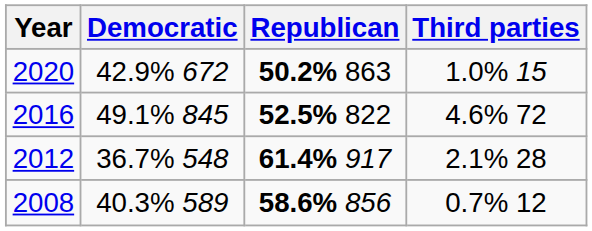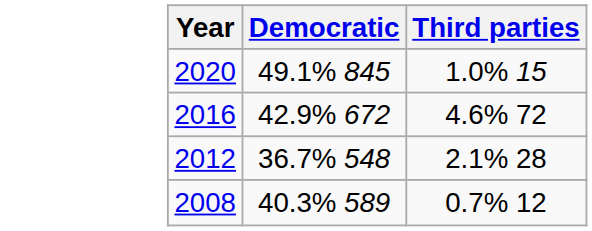 <table class="wikitable" style="float:right; margin:1em; font-size:95%;">
 <tr>
 <th>Year</th>
 <th><a href='#'>Democratic</a></th>
-<th><a href='#'>Republican</a></th>
 <th><a href='#'>Third parties</a></th>
 </tr>
 <tr>
 <td align="center" ><a href='#'>2020</a></td>
-<td align="center" >42.9% <em>672</em></td>
-<td align="center" ><strong>50.2%</strong> 863</td>
+<td align="center" >49.1% <em>845</em></td>
 <td align="center" >1.0% <em>15</em></td>
 </tr>
 <tr>
 <td align="center" ><a href='#'>2016</a></td>
-<td align="center" >49.1% <em>845</em></td>
-<td align="center" ><strong>52.5%</strong> 822</td>
+<td align="center" >42.9% <em>672</em></td>
 <td align="center" >4.6% 72</td>
 </tr>
 <tr>
 <td align="center" ><a href='#'>2012</a></td>
 <td align="center" >36.7% <em>548</em></td>
-<td align="center" ><strong>61.4%</strong> <em>917</em></td>
 <td align="center" >2.1% 28</td>
 </tr>
 <tr>
 <td align="center" ><a href='#'>2008</a></td>
 <td align="center" >40.3% <em>589</em></td>
-<td align="center" ><strong>58.6%</strong> <em>856</em></td>
 <td align="center" >0.7% 12</td>
 </tr>
 </table>
